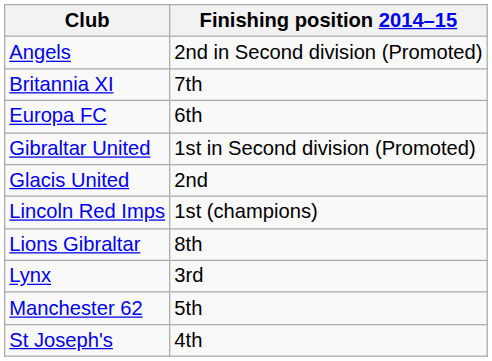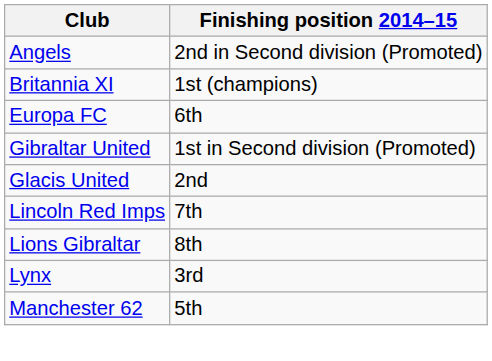 <table class="wikitable sortable">
 <tr>
 <th>Club</th>
 <th data-sort-type="number">Finishing position <a href='#'>2014–15</a></th>
 </tr>
 <tr>
 <td><a href='#'>Angels</a></td>
 <td>2nd in Second division (Promoted)</td>
 </tr>
 <tr>
 <td><a href='#'>Britannia XI</a></td>
-<td>7th</td>
+<td>1st (champions)</td>
 </tr>
 <tr>
 <td><a href='#'>Europa FC</a></td>
 <td>6th</td>
 </tr>
 <tr>
 <td><a href='#'>Gibraltar United</a></td>
 <td>1st in Second division (Promoted)</td>
 </tr>
 <tr>
 <td><a href='#'>Glacis United</a></td>
 <td>2nd</td>
 </tr>
 <tr>
 <td><a href='#'>Lincoln Red Imps</a></td>
-<td>1st (champions)</td>
+<td>7th</td>
 </tr>
 <tr>
 <td><a href='#'>Lions Gibraltar</a></td>
 <td>8th</td>
 </tr>
 <tr>
 <td><a href='#'>Lynx</a></td>
 <td>3rd</td>
 </tr>
 <tr>
 <td><a href='#'>Manchester 62</a></td>
 <td>5th</td>
 </tr>
-<tr>
-<td><a href='#'>St Joseph's</a></td>
-<td>4th</td>
-</tr>
 </table>
